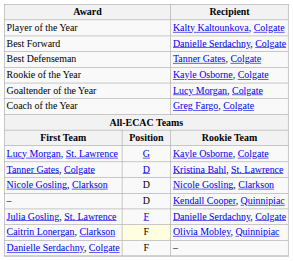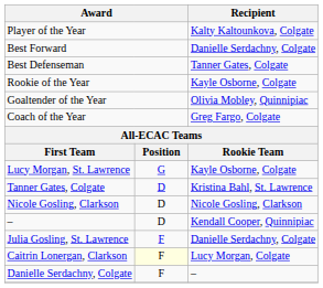 <table class="wikitable">
 <tr>
 <th colspan=2>Award</th>
 <th>Recipient</th>
 </tr>
 <tr>
 <td colspan=2>Player of the Year</td>
 <td><a href='#'>Kalty Kaltounkova</a>, <a href='#'>Colgate</a></td>
 </tr>
 <tr>
 <td colspan=2>Best Forward</td>
 <td><a href='#'>Danielle Serdachny</a>, <a href='#'>Colgate</a></td>
 </tr>
 <tr>
 <td colspan=2>Best Defenseman</td>
 <td><a href='#'>Tanner Gates</a>, <a href='#'>Colgate</a></td>
 </tr>
 <tr>
 <td colspan=2>Rookie of the Year</td>
 <td><a href='#'>Kayle Osborne</a>, <a href='#'>Colgate</a></td>
 </tr>
 <tr>
 <td colspan=2>Goaltender of the Year</td>
-<td><a href='#'>Lucy Morgan</a>, <a href='#'>Colgate</a></td>
+<td><a href='#'>Olivia Mobley</a>,  <a href='#'>Quinnipiac</a></td>
 </tr>
 <tr>
 <td colspan=2>Coach of the Year</td>
 <td><a href='#'>Greg Fargo</a>, <a href='#'>Colgate</a></td>
 </tr>
 <tr>
 <th colspan=3>All-ECAC Teams</th>
 </tr>
 <tr>
 <th>First Team</th>
 <th>  Position  </th>
 <th>Rookie Team</th>
 </tr>
 <tr>
 <td><a href='#'>Lucy Morgan</a>, <a href='#'>St. Lawrence</a></td>
 <td align=center><a href='#'>G</a></td>
 <td><a href='#'>Kayle Osborne</a>, <a href='#'>Colgate</a></td>
 </tr>
 <tr>
 <td><a href='#'>Tanner Gates</a>, <a href='#'>Colgate</a></td>
 <td align=center><a href='#'>D</a></td>
 <td><a href='#'>Kristina Bahl</a>, <a href='#'>St. Lawrence</a></td>
 </tr>
 <tr>
 <td><a href='#'>Nicole Gosling</a>, <a href='#'>Clarkson</a></td>
 <td align=center>D</td>
 <td><a href='#'>Nicole Gosling</a>, <a href='#'>Clarkson</a></td>
 </tr>
 <tr>
 <td>–</td>
 <td align=center>D</td>
 <td><a href='#'>Kendall Cooper</a>, <a href='#'>Quinnipiac</a></td>
 </tr>
 <tr>
 <td><a href='#'>Julia Gosling</a>, <a href='#'>St. Lawrence</a></td>
 <td align=center><a href='#'>F</a></td>
 <td><a href='#'>Danielle Serdachny</a>, <a href='#'>Colgate</a></td>
 </tr>
 <tr>
 <td><a href='#'>Caitrin Lonergan</a>, <a href='#'>Clarkson</a></td>
 <td align=center style="background: lightyellow;">F</td>
-<td><a href='#'>Olivia Mobley</a>,  <a href='#'>Quinnipiac</a></td>
+<td><a href='#'>Lucy Morgan</a>, <a href='#'>Colgate</a></td>
 </tr>
 <tr>
 <td><a href='#'>Danielle Serdachny</a>, <a href='#'>Colgate</a></td>
 <td align=center>F</td>
 <td>–</td>
 </tr>
 <tr>
 </tr>
 </table>
